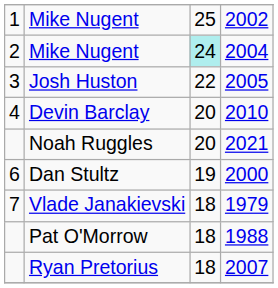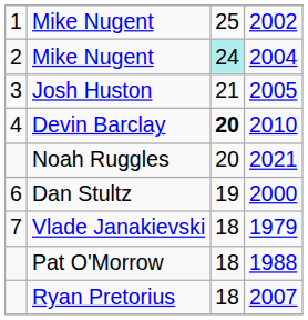 <table class="wikitable">
 <tr>
 </tr>
 <tr>
 <td>1</td>
 <td><a href='#'>Mike Nugent</a></td>
 <td>25</td>
 <td><a href='#'>2002</a></td>
 </tr>
 <tr>
 <td>2</td>
 <td><a href='#'>Mike Nugent</a></td>
 <td style="background: paleturquoise;">24</td>
 <td><a href='#'>2004</a></td>
 </tr>
 <tr>
 <td>3</td>
 <td><a href='#'>Josh Huston</a></td>
-<td>22</td>
+<td>21</td>
 <td><a href='#'>2005</a></td>
 </tr>
 <tr>
 <td>4</td>
 <td><a href='#'>Devin Barclay</a></td>
-<td>20</td>
+<td><strong>20</strong></td>
 <td><a href='#'>2010</a></td>
 </tr>
 <tr>
 <td></td>
 <td>Noah Ruggles</td>
 <td>20</td>
 <td><a href='#'>2021</a></td>
 </tr>
 <tr>
 <td>6</td>
 <td>Dan Stultz</td>
 <td>19</td>
 <td><a href='#'>2000</a></td>
 </tr>
 <tr>
 <td>7</td>
 <td><a href='#'>Vlade Janakievski</a></td>
 <td>18</td>
 <td><a href='#'>1979</a></td>
 </tr>
 <tr>
 <td></td>
 <td>Pat O'Morrow</td>
 <td>18</td>
 <td><a href='#'>1988</a></td>
 </tr>
 <tr>
 <td></td>
 <td><a href='#'>Ryan Pretorius</a></td>
 <td>18</td>
 <td><a href='#'>2007</a></td>
 </tr>
 <tr>
 </tr>
 </table>
